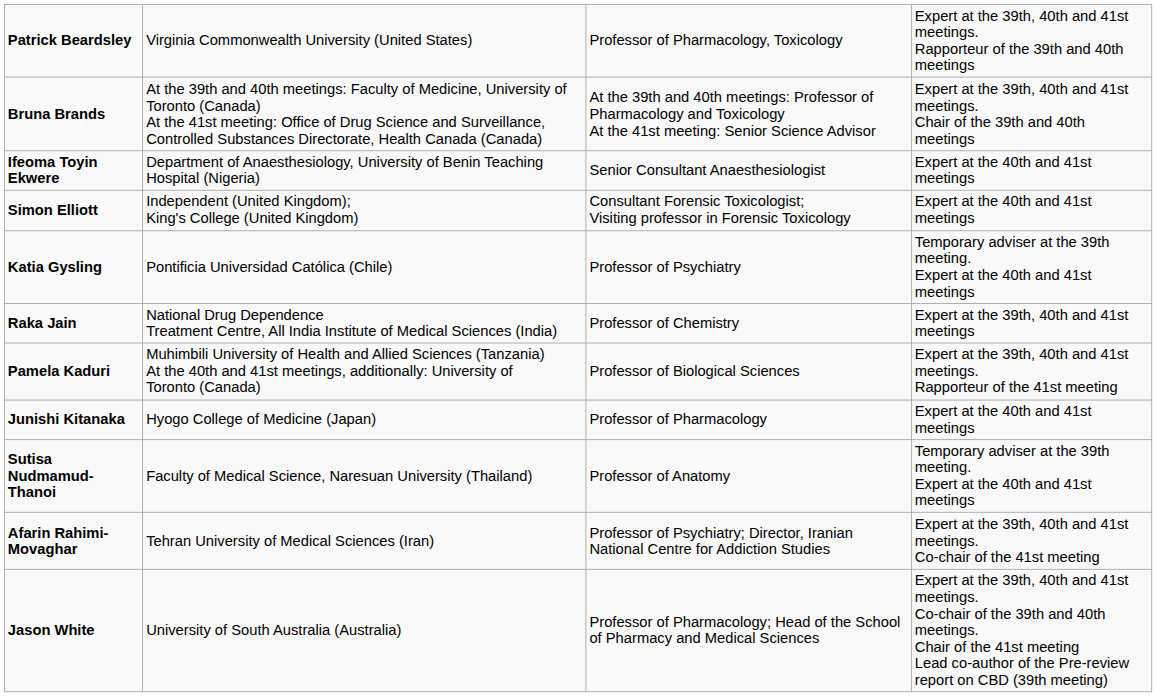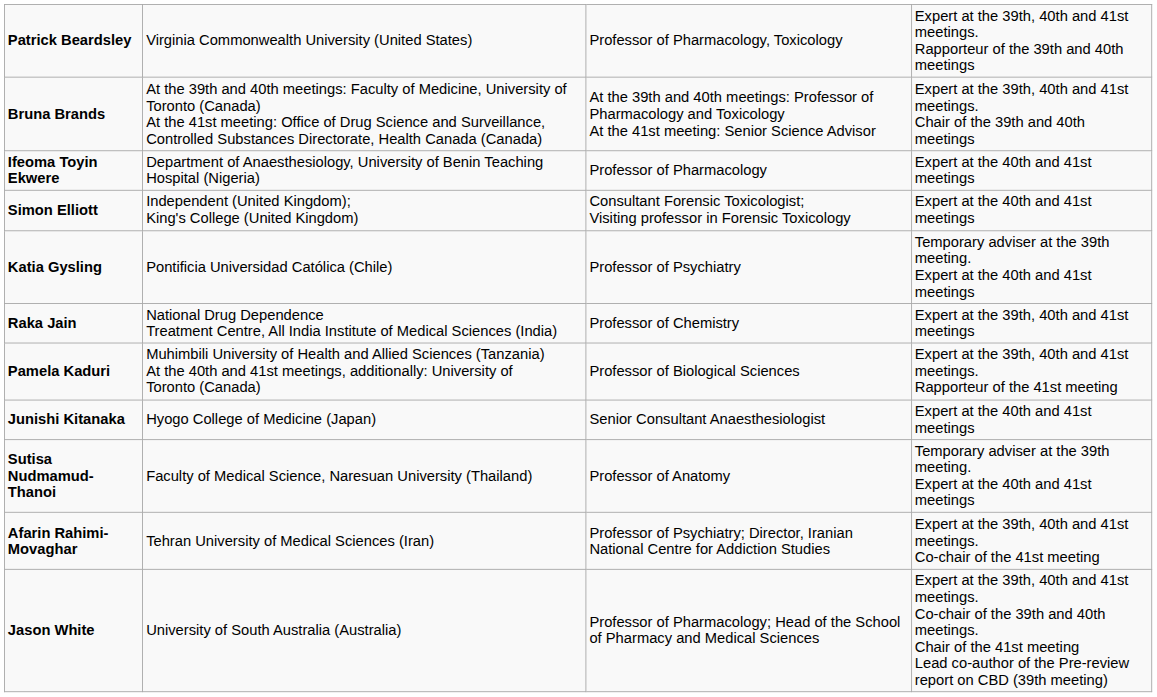 <table class="wikitable">
 <tr>
 <td><strong>Patrick Beardsley</strong></td>
 <td>Virginia Commonwealth University (United States)</td>
 <td>Professor of Pharmacology, Toxicology</td>
 <td>Expert at the 39th, 40th and 41st meetings.<br>Rapporteur of the 39th and 40th meetings</td>
 </tr>
 <tr>
 <td><strong>Bruna Brands</strong></td>
 <td>At the 39th and 40th meetings: Faculty of Medicine, University of Toronto (Canada)<br>At the 41st meeting: Office of Drug Science and Surveillance, Controlled Substances Directorate, Health Canada (Canada)</td>
 <td>At the 39th and 40th meetings: Professor of Pharmacology and Toxicology<br>At the 41st meeting: Senior Science Advisor</td>
 <td>Expert at the 39th, 40th and 41st meetings.<br>Chair of the 39th and 40th meetings</td>
 </tr>
 <tr>
 <td><strong>Ifeoma Toyin Ekwere</strong></td>
 <td>Department of Anaesthesiology, University of Benin Teaching Hospital (Nigeria)</td>
-<td>Senior Consultant Anaesthesiologist</td>
+<td>Professor of Pharmacology</td>
 <td>Expert at the 40th and 41st meetings</td>
 </tr>
 <tr>
 <td><strong>Simon Elliott</strong></td>
 <td>Independent (United Kingdom);<br>King's College (United Kingdom)</td>
 <td>Consultant Forensic Toxicologist;<br>Visiting professor in Forensic Toxicology</td>
 <td>Expert at the 40th and 41st meetings</td>
 </tr>
 <tr>
 <td><strong>Katia Gysling</strong></td>
 <td>Pontificia Universidad Católica (Chile)</td>
 <td>Professor of Psychiatry</td>
 <td>Temporary adviser at the 39th meeting.<br>Expert at the 40th and 41st meetings</td>
 </tr>
 <tr>
 <td><strong>Raka Jain</strong></td>
 <td>National Drug Dependence<br>Treatment Centre, All India Institute of Medical Sciences (India)</td>
 <td>Professor of Chemistry</td>
 <td>Expert at the 39th, 40th and 41st meetings</td>
 </tr>
 <tr>
 <td><strong>Pamela Kaduri</strong></td>
 <td>Muhimbili University of Health and Allied Sciences (Tanzania)<br>At the 40th and 41st meetings, additionally: University of<br>Toronto (Canada)</td>
 <td>Professor of Biological Sciences</td>
 <td>Expert at the 39th, 40th and 41st meetings.<br>Rapporteur of the 41st meeting</td>
 </tr>
 <tr>
 <td><strong>Junishi Kitanaka</strong></td>
 <td>Hyogo College of Medicine (Japan)</td>
-<td>Professor of Pharmacology</td>
+<td>Senior Consultant Anaesthesiologist</td>
 <td>Expert at the 40th and 41st meetings</td>
 </tr>
 <tr>
 <td><strong>Sutisa Nudmamud-Thanoi</strong></td>
 <td>Faculty of Medical Science, Naresuan University (Thailand)</td>
 <td>Professor of Anatomy</td>
 <td>Temporary adviser at the 39th meeting.<br>Expert at the 40th and 41st meetings</td>
 </tr>
 <tr>
 <td><strong>Afarin Rahimi-Movaghar</strong></td>
 <td>Tehran University of Medical Sciences (Iran)</td>
 <td>Professor of Psychiatry; Director, Iranian<br>National Centre for Addiction Studies</td>
 <td>Expert at the 39th, 40th and 41st meetings.<br>Co-chair of the 41st meeting</td>
 </tr>
 <tr>
 <td><strong>Jason White</strong></td>
 <td>University of South Australia (Australia)</td>
 <td>Professor of Pharmacology; Head of the School of Pharmacy and Medical Sciences</td>
 <td>Expert at the 39th, 40th and 41st meetings.<br>Co-chair of the 39th and 40th meetings.<br>Chair of the 41st meeting<br>Lead co-author of the Pre-review report on CBD (39th meeting)</td>
 </tr>
 </table>
